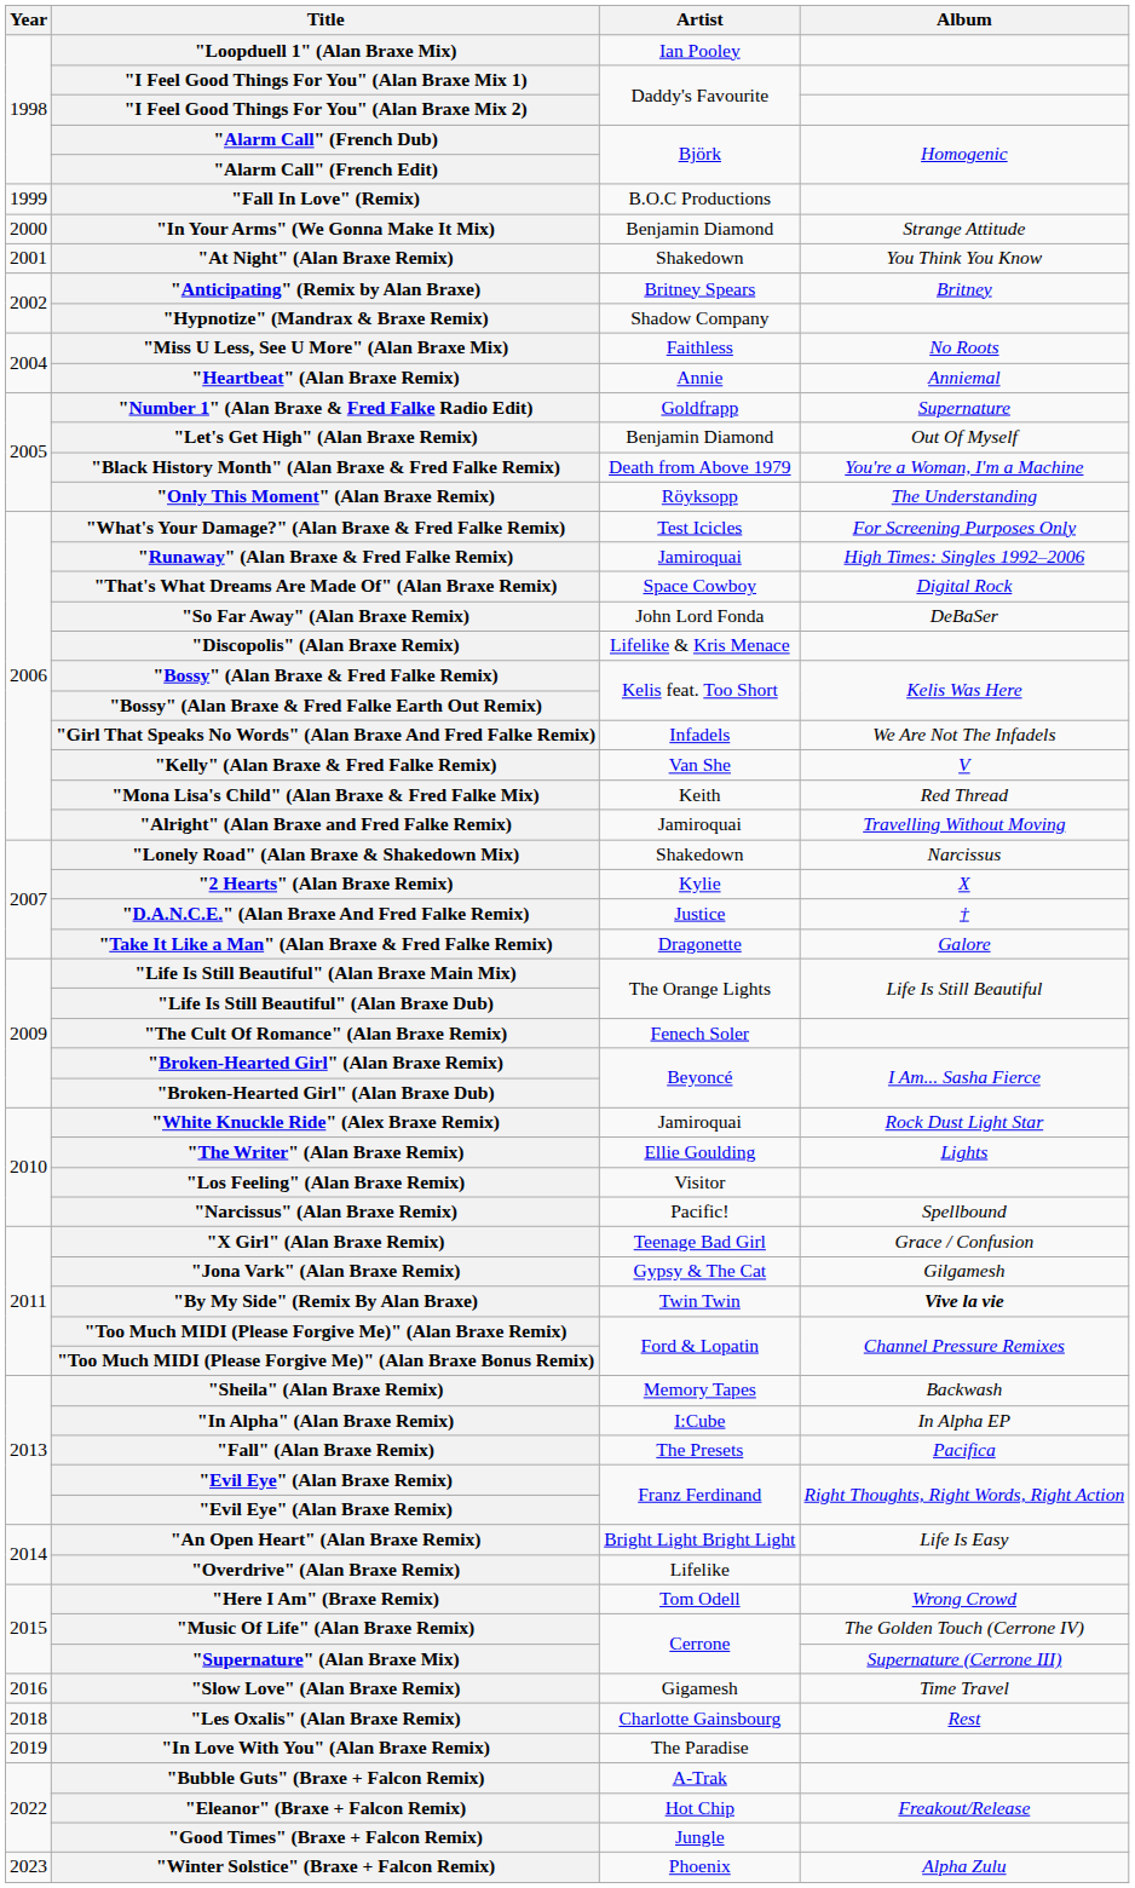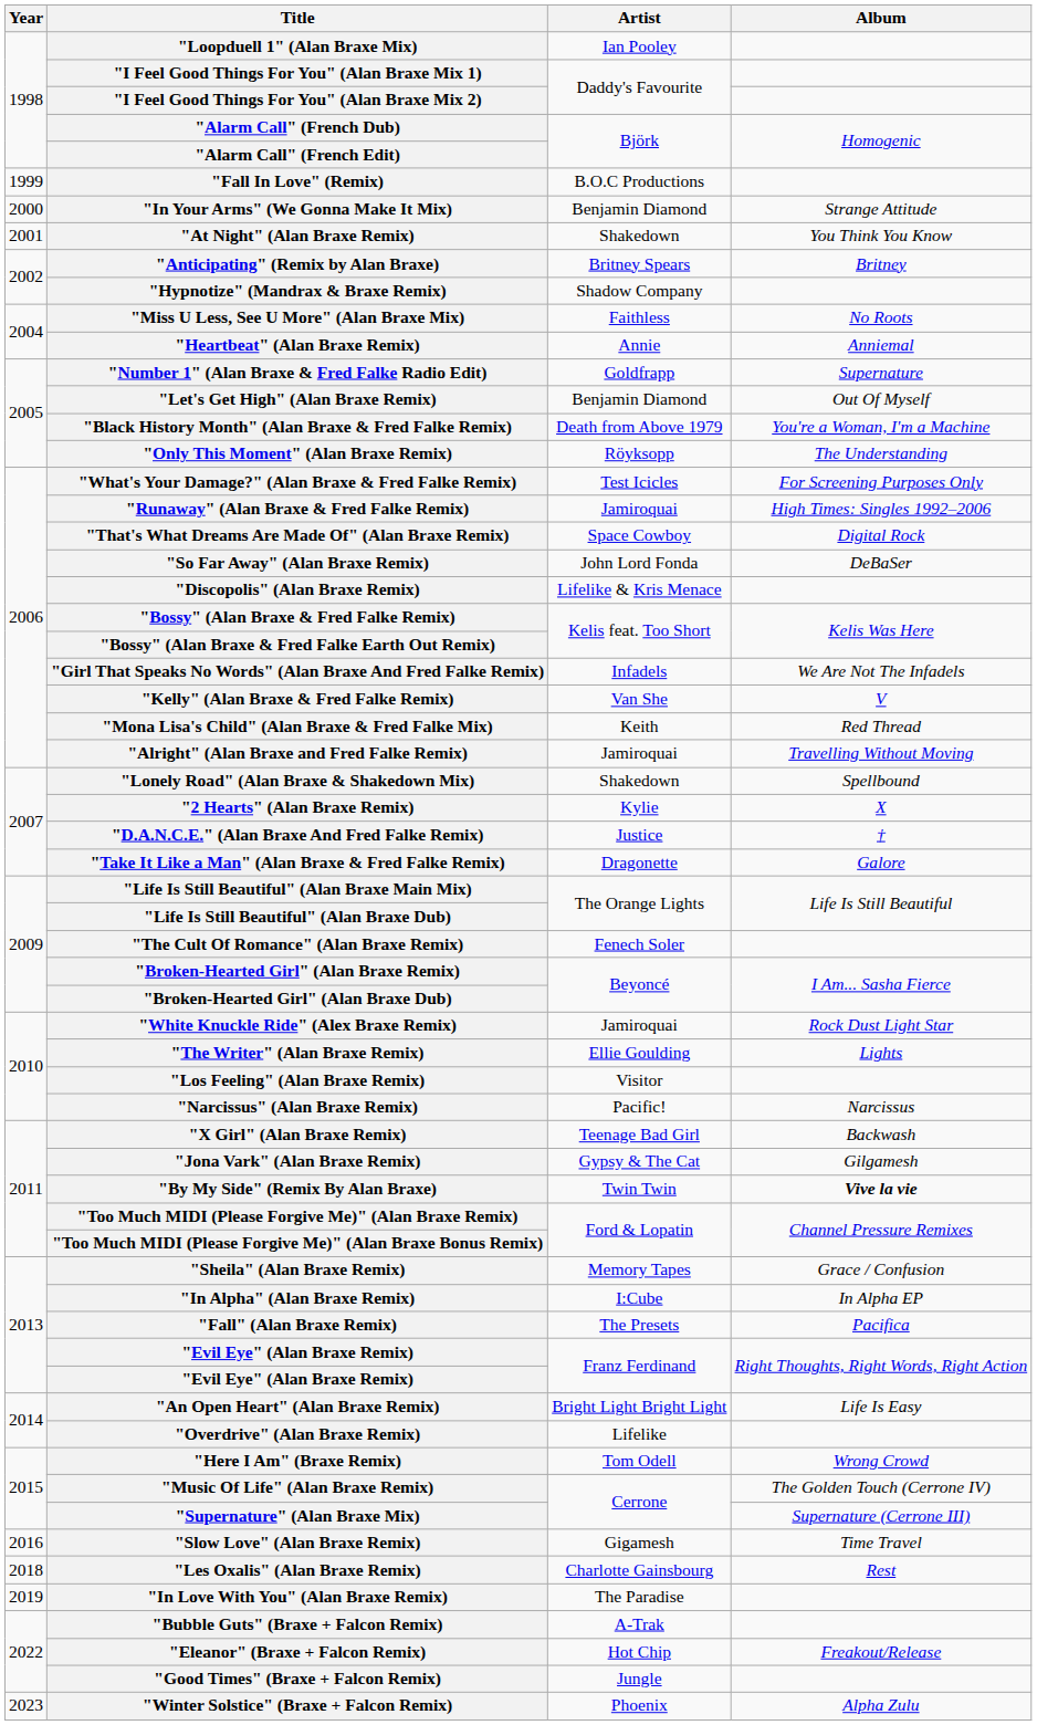 <table class="wikitable plainrowheaders" style="text-align:center;">
 <tr>
 <th>Year</th>
 <th>Title</th>
 <th>Artist</th>
 <th>Album</th>
 </tr>
 <tr>
 <td rowspan="5">1998</td>
 <th scope="row">"Loopduell 1" (Alan Braxe Mix)</th>
 <td><a href='#'>Ian Pooley</a></td>
 <td></td>
 </tr>
 <tr>
 <th scope="row">"I Feel Good Things For You" (Alan Braxe Mix 1)</th>
 <td rowspan="2">Daddy's Favourite</td>
 <td></td>
 </tr>
 <tr>
 <th scope="row">"I Feel Good Things For You" (Alan Braxe Mix 2)</th>
 <td></td>
 </tr>
 <tr>
 <th scope="row">"<a href='#'>Alarm Call</a>" (French Dub)</th>
 <td rowspan="2"><a href='#'>Björk</a></td>
 <td rowspan="2"><em><a href='#'>Homogenic</a></em></td>
 </tr>
 <tr>
 <th scope="row">"Alarm Call" (French Edit)</th>
 </tr>
 <tr>
 <td>1999</td>
 <th scope="row">"Fall In Love" (Remix)</th>
 <td>B.O.C Productions</td>
 <td></td>
 </tr>
 <tr>
 <td>2000</td>
 <th scope="row">"In Your Arms" (We Gonna Make It Mix)</th>
 <td>Benjamin Diamond</td>
 <td><em>Strange Attitude</em></td>
 </tr>
 <tr>
 <td>2001</td>
 <th scope="row">"At Night" (Alan Braxe Remix)</th>
 <td>Shakedown</td>
 <td><em>You Think You Know</em></td>
 </tr>
 <tr>
 <td rowspan="2">2002</td>
 <th scope="row">"<a href='#'>Anticipating</a>" (Remix by Alan Braxe)</th>
 <td><a href='#'>Britney Spears</a></td>
 <td><em><a href='#'>Britney</a></em></td>
 </tr>
 <tr>
 <th scope="row">"Hypnotize" (Mandrax & Braxe Remix)</th>
 <td>Shadow Company</td>
 <td></td>
 </tr>
 <tr>
 <td rowspan="2">2004</td>
 <th scope="row">"Miss U Less, See U More" (Alan Braxe Mix)</th>
 <td><a href='#'>Faithless</a></td>
 <td><em><a href='#'>No Roots</a></em></td>
 </tr>
 <tr>
 <th scope="row">"<a href='#'>Heartbeat</a>" (Alan Braxe Remix)</th>
 <td><a href='#'>Annie</a></td>
 <td><em><a href='#'>Anniemal</a></em></td>
 </tr>
 <tr>
 <td rowspan="4">2005</td>
 <th scope="row">"<a href='#'>Number 1</a>" (Alan Braxe & <a href='#'>Fred Falke</a> Radio Edit)</th>
 <td><a href='#'>Goldfrapp</a></td>
 <td><em><a href='#'>Supernature</a></em></td>
 </tr>
 <tr>
 <th scope="row">"Let's Get High" (Alan Braxe Remix)</th>
 <td>Benjamin Diamond</td>
 <td><em>Out Of Myself</em></td>
 </tr>
 <tr>
 <th scope="row">"Black History Month" (Alan Braxe & Fred Falke Remix)</th>
 <td><a href='#'>Death from Above 1979</a></td>
 <td><em><a href='#'>You're a Woman, I'm a Machine</a></em></td>
 </tr>
 <tr>
 <th scope="row">"<a href='#'>Only This Moment</a>" (Alan Braxe Remix)</th>
 <td><a href='#'>Röyksopp</a></td>
 <td><em><a href='#'>The Understanding</a></em></td>
 </tr>
 <tr>
 <td rowspan="11">2006</td>
 <th scope="row">"What's Your Damage?" (Alan Braxe & Fred Falke Remix)</th>
 <td><a href='#'>Test Icicles</a></td>
 <td><em><a href='#'>For Screening Purposes Only</a></em></td>
 </tr>
 <tr>
 <th scope="row">"<a href='#'>Runaway</a>" (Alan Braxe & Fred Falke Remix)</th>
 <td><a href='#'>Jamiroquai</a></td>
 <td><em><a href='#'>High Times: Singles 1992–2006</a></em></td>
 </tr>
 <tr>
 <th scope="row">"That's What Dreams Are Made Of" (Alan Braxe Remix)</th>
 <td><a href='#'>Space Cowboy</a></td>
 <td><em><a href='#'>Digital Rock</a></em></td>
 </tr>
 <tr>
 <th scope="row">"So Far Away" (Alan Braxe Remix)</th>
 <td>John Lord Fonda</td>
 <td><em>DeBaSer</em></td>
 </tr>
 <tr>
 <th scope="row">"Discopolis" (Alan Braxe Remix)</th>
 <td><a href='#'>Lifelike</a> & <a href='#'>Kris Menace</a></td>
 <td></td>
 </tr>
 <tr>
 <th scope="row">"<a href='#'>Bossy</a>" (Alan Braxe & Fred Falke Remix)</th>
 <td rowspan="2"><a href='#'>Kelis</a> feat. <a href='#'>Too Short</a></td>
 <td rowspan="2"><em><a href='#'>Kelis Was Here</a></em></td>
 </tr>
 <tr>
 <th scope="row">"Bossy" (Alan Braxe & Fred Falke Earth Out Remix)</th>
 </tr>
 <tr>
 <th scope="row">"Girl That Speaks No Words" (Alan Braxe And Fred Falke Remix)</th>
 <td><a href='#'>Infadels</a></td>
 <td><em>We Are Not The Infadels</em></td>
 </tr>
 <tr>
 <th scope="row">"Kelly" (Alan Braxe & Fred Falke Remix)</th>
 <td><a href='#'>Van She</a></td>
 <td><em><a href='#'>V</a></em></td>
 </tr>
 <tr>
 <th scope="row">"Mona Lisa's Child" (Alan Braxe & Fred Falke Mix)</th>
 <td>Keith</td>
 <td><em>Red Thread</em></td>
 </tr>
 <tr>
 <th scope="row">"Alright" (Alan Braxe and Fred Falke Remix)</th>
 <td>Jamiroquai</td>
 <td><em><a href='#'>Travelling Without Moving</a></em></td>
 </tr>
 <tr>
 <td rowspan="4">2007</td>
 <th scope="row">"Lonely Road" (Alan Braxe & Shakedown Mix)</th>
 <td>Shakedown</td>
-<td><em>Narcissus</em></td>
+<td><em>Spellbound</em></td>
 </tr>
 <tr>
 <th scope="row">"<a href='#'>2 Hearts</a>" (Alan Braxe Remix)</th>
 <td><a href='#'>Kylie</a></td>
 <td><em><a href='#'>X</a></em></td>
 </tr>
 <tr>
 <th scope="row">"<a href='#'>D.A.N.C.E.</a>" (Alan Braxe And Fred Falke Remix)</th>
 <td><a href='#'>Justice</a></td>
 <td><em><a href='#'>†</a></em></td>
 </tr>
 <tr>
 <th scope="row">"<a href='#'>Take It Like a Man</a>" (Alan Braxe & Fred Falke Remix)</th>
 <td><a href='#'>Dragonette</a></td>
 <td><em><a href='#'>Galore</a></em></td>
 </tr>
 <tr>
 <td rowspan="5">2009</td>
 <th scope="row">"Life Is Still Beautiful" (Alan Braxe Main Mix)</th>
 <td rowspan="2">The Orange Lights</td>
 <td rowspan="2"><em>Life Is Still Beautiful</em></td>
 </tr>
 <tr>
 <th scope="row">"Life Is Still Beautiful" (Alan Braxe Dub)</th>
 </tr>
 <tr>
 <th scope="row">"The Cult Of Romance" (Alan Braxe Remix)</th>
 <td><a href='#'>Fenech Soler</a></td>
 <td></td>
 </tr>
 <tr>
 <th scope="row">"<a href='#'>Broken-Hearted Girl</a>" (Alan Braxe Remix)</th>
 <td rowspan="2"><a href='#'>Beyoncé</a></td>
 <td rowspan="2"><em><a href='#'>I Am... Sasha Fierce</a></em></td>
 </tr>
 <tr>
 <th scope="row">"Broken-Hearted Girl" (Alan Braxe Dub)</th>
 </tr>
 <tr>
 <td rowspan="4">2010</td>
 <th scope="row">"<a href='#'>White Knuckle Ride</a>" (Alex Braxe Remix)</th>
 <td>Jamiroquai</td>
 <td><em><a href='#'>Rock Dust Light Star</a></em></td>
 </tr>
 <tr>
 <th scope="row">"<a href='#'>The Writer</a>" (Alan Braxe Remix)</th>
 <td><a href='#'>Ellie Goulding</a></td>
 <td><em><a href='#'>Lights</a></em></td>
 </tr>
 <tr>
 <th scope="row">"Los Feeling" (Alan Braxe Remix)</th>
 <td>Visitor</td>
 <td></td>
 </tr>
 <tr>
 <th scope="row">"Narcissus" (Alan Braxe Remix)</th>
 <td>Pacific!</td>
-<td><em>Spellbound</em></td>
+<td><em>Narcissus</em></td>
 </tr>
 <tr>
 <td rowspan="5">2011</td>
 <th scope="row">"X Girl" (Alan Braxe Remix)</th>
 <td><a href='#'>Teenage Bad Girl</a></td>
-<td><em>Grace / Confusion</em></td>
+<td><em>Backwash</em></td>
 </tr>
 <tr>
 <th scope="row">"Jona Vark" (Alan Braxe Remix)</th>
 <td><a href='#'>Gypsy & The Cat</a></td>
 <td><em>Gilgamesh</em></td>
 </tr>
 <tr>
 <th scope="row">"By My Side" (Remix By Alan Braxe)</th>
 <td><a href='#'>Twin Twin</a></td>
 <td><strong><em>Vive la vie</em></strong></td>
 </tr>
 <tr>
 <th scope="row">"Too Much MIDI (Please Forgive Me)" (Alan Braxe Remix)</th>
 <td rowspan="2"><a href='#'>Ford & Lopatin</a></td>
 <td rowspan="2"><em><a href='#'>Channel Pressure Remixes</a></em></td>
 </tr>
 <tr>
 <th scope="row">"Too Much MIDI (Please Forgive Me)" (Alan Braxe Bonus Remix)</th>
 </tr>
 <tr>
 <td rowspan="5">2013</td>
 <th scope="row">"Sheila" (Alan Braxe Remix)</th>
 <td><a href='#'>Memory Tapes</a></td>
-<td><em>Backwash</em></td>
+<td><em>Grace / Confusion</em></td>
 </tr>
 <tr>
 <th scope="row">"In Alpha" (Alan Braxe Remix)</th>
 <td><a href='#'>I:Cube</a></td>
 <td><em>In Alpha EP</em></td>
 </tr>
 <tr>
 <th scope="row">"Fall" (Alan Braxe Remix)</th>
 <td><a href='#'>The Presets</a></td>
 <td><em><a href='#'>Pacifica</a></em></td>
 </tr>
 <tr>
 <th scope="row">"<a href='#'>Evil Eye</a>" (Alan Braxe Remix)</th>
 <td rowspan="2"><a href='#'>Franz Ferdinand</a></td>
 <td rowspan="2"><em><a href='#'>Right Thoughts, Right Words, Right Action</a></em></td>
 </tr>
 <tr>
 <th scope="row">"Evil Eye" (Alan Braxe Remix)</th>
 </tr>
 <tr>
 <td rowspan="2">2014</td>
 <th scope="row">"An Open Heart" (Alan Braxe Remix)</th>
 <td><a href='#'>Bright Light Bright Light</a></td>
 <td><em>Life Is Easy</em></td>
 </tr>
 <tr>
 <th scope="row">"Overdrive" (Alan Braxe Remix)</th>
 <td>Lifelike</td>
 <td></td>
 </tr>
 <tr>
 <td rowspan="3">2015</td>
 <th scope="row">"Here I Am" (Braxe Remix)</th>
 <td><a href='#'>Tom Odell</a></td>
 <td><em><a href='#'>Wrong Crowd</a></em></td>
 </tr>
 <tr>
 <th scope="row">"Music Of Life" (Alan Braxe Remix)</th>
 <td rowspan="2"><a href='#'>Cerrone</a></td>
 <td><em>The Golden Touch (Cerrone IV)</em></td>
 </tr>
 <tr>
 <th scope="row">"<a href='#'>Supernature</a>" (Alan Braxe Mix)</th>
 <td><em><a href='#'>Supernature (Cerrone III)</a></em></td>
 </tr>
 <tr>
 <td>2016</td>
 <th scope="row">"Slow Love" (Alan Braxe Remix)</th>
 <td>Gigamesh</td>
 <td><em>Time Travel</em></td>
 </tr>
 <tr>
 <td>2018</td>
 <th scope="row">"Les Oxalis" (Alan Braxe Remix)</th>
 <td><a href='#'>Charlotte Gainsbourg</a></td>
 <td><em><a href='#'>Rest</a></em></td>
 </tr>
 <tr>
 <td>2019</td>
 <th scope="row">"In Love With You" (Alan Braxe Remix)</th>
 <td>The Paradise</td>
 <td></td>
 </tr>
 <tr>
 <td rowspan="3">2022</td>
 <th scope="row">"Bubble Guts" (Braxe + Falcon Remix)</th>
 <td><a href='#'>A-Trak</a></td>
 <td></td>
 </tr>
 <tr>
 <th scope="row">"Eleanor" (Braxe + Falcon Remix)</th>
 <td><a href='#'>Hot Chip</a></td>
 <td><em><a href='#'>Freakout/Release</a></em></td>
 </tr>
 <tr>
 <th scope="row">"Good Times" (Braxe + Falcon Remix)</th>
 <td><a href='#'>Jungle</a></td>
 <td></td>
 </tr>
 <tr>
 <td>2023</td>
 <th scope="row">"Winter Solstice" (Braxe + Falcon Remix)</th>
 <td><a href='#'>Phoenix</a></td>
 <td><em><a href='#'>Alpha Zulu</a></em></td>
 </tr>
 </table>
